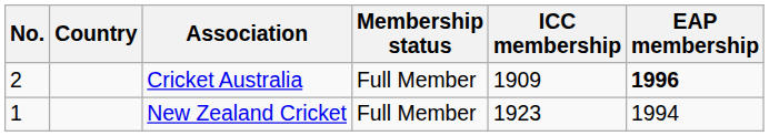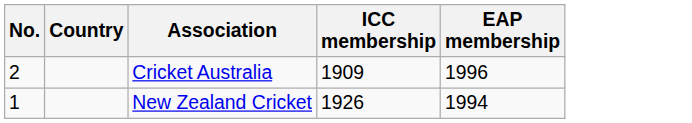 <table class="wikitable sortable">
 <tr>
 <th>No.</th>
 <th>Country</th>
 <th>Association</th>
-<th>Membership<br>status</th>
 <th>ICC<br>membership</th>
 <th>EAP<br>membership</th>
 </tr>
 <tr>
 <td>2</td>
 <td></td>
 <td><a href='#'>Cricket Australia</a></td>
-<td>Full Member</td>
 <td>1909</td>
-<td><strong>1996</strong></td>
+<td>1996</td>
 </tr>
 <tr>
 <td>1</td>
 <td></td>
 <td><a href='#'>New Zealand Cricket</a></td>
-<td>Full Member</td>
-<td>1923</td>
+<td>1926</td>
 <td>1994</td>
 </tr>
 </table>
